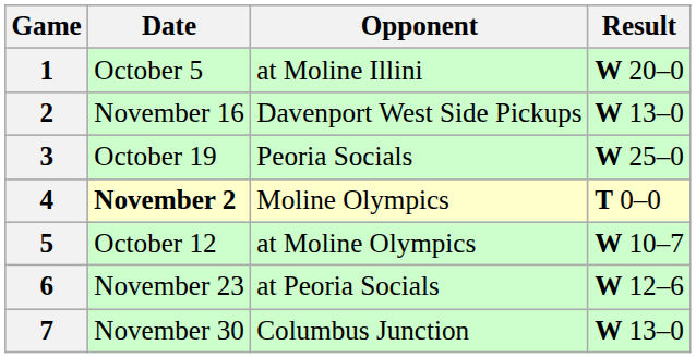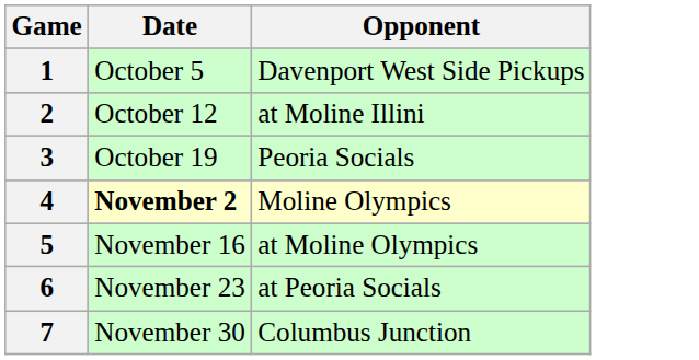 <table class="wikitable">
 <tr>
 <th>Game</th>
 <th>Date</th>
 <th>Opponent</th>
-<th>Result</th>
 </tr>
 <tr style="background:#cfc">
 <th>1</th>
 <td>October 5</td>
-<td>at Moline Illini</td>
-<td><strong>W</strong> 20–0</td>
+<td>Davenport West Side Pickups</td>
 </tr>
 <tr style="background:#cfc">
 <th>2</th>
-<td>November 16</td>
-<td>Davenport West Side Pickups</td>
-<td><strong>W</strong> 13–0</td>
+<td>October 12</td>
+<td>at Moline Illini</td>
 </tr>
 <tr style="background:#cfc">
 <th>3</th>
 <td>October 19</td>
 <td>Peoria Socials</td>
-<td><strong>W</strong> 25–0</td>
 </tr>
 <tr style="background:#ffc">
 <th>4</th>
 <td><strong>November 2</strong></td>
 <td>Moline Olympics</td>
-<td><strong>T</strong> 0–0</td>
 </tr>
 <tr style="background:#cfc">
 <th>5</th>
-<td>October 12</td>
+<td>November 16</td>
 <td>at Moline Olympics</td>
-<td><strong>W</strong> 10–7</td>
 </tr>
 <tr style="background:#cfc">
 <th>6</th>
 <td>November 23</td>
 <td>at Peoria Socials</td>
-<td><strong>W</strong> 12–6</td>
 </tr>
 <tr style="background:#cfc">
 <th>7</th>
 <td>November 30</td>
 <td>Columbus Junction</td>
-<td><strong>W</strong> 13–0</td>
 </tr>
 </table>
